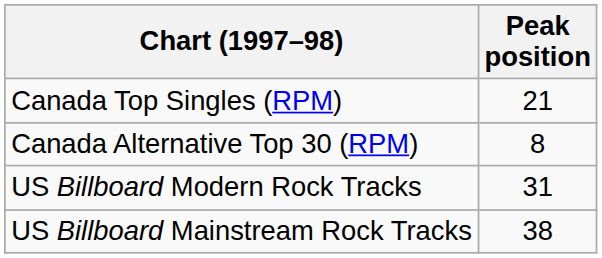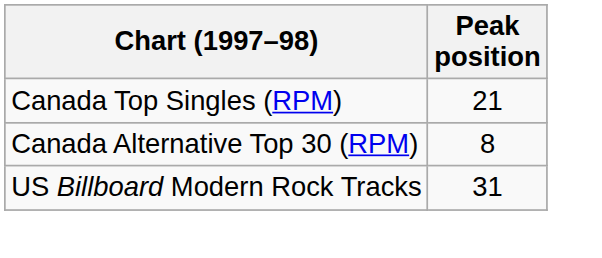 <table class="wikitable sortable">
 <tr>
 <th>Chart (1997–98)</th>
 <th>Peak<br>position</th>
 </tr>
 <tr>
 <td>Canada Top Singles (<a href='#'>RPM</a>)</td>
 <td align="center">21</td>
 </tr>
 <tr>
 <td>Canada Alternative Top 30 (<a href='#'>RPM</a>)</td>
 <td align="center">8</td>
 </tr>
 <tr>
 <td>US <em>Billboard</em> Modern Rock Tracks</td>
 <td align="center">31</td>
 </tr>
-<tr>
-<td>US <em>Billboard</em> Mainstream Rock Tracks</td>
-<td align="center">38</td>
-</tr>
 </table>
